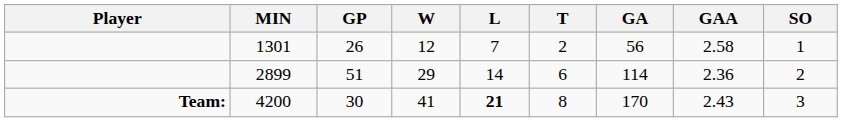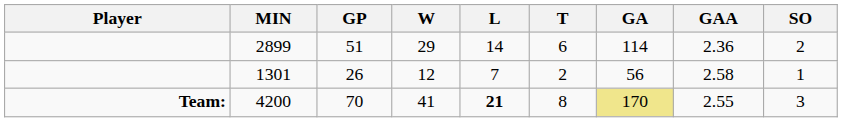 <table class="wikitable sortable" width="60%">
 <tr>
 <th bgcolor="#DDDDFF" width="10%">Player</th>
 <th width="3%" bgcolor="#DDDDFF" title="Minutes played">MIN</th>
 <th width="3%" bgcolor="#DDDDFF" title="Games played in">GP</th>
 <th width="3%" bgcolor="#DDDDFF" title="Games played in">W</th>
 <th width="3%" bgcolor="#DDDDFF"title="Games played in">L</th>
 <th width="3%" bgcolor="#DDDDFF" title="Ties">T</th>
 <th width="3%" bgcolor="#DDDDFF" title="Goals against">GA</th>
 <th width="3%" bgcolor="#DDDDFF" title="Goals against average">GAA</th>
 <th width="3%" bgcolor="#DDDDFF"title="Shut-outs">SO</th>
 </tr>
 <tr align="center">
 <td align="right"></td>
+<td>2899</td>
+<td>51</td>
+<td>29</td>
+<td>14</td>
+<td>6</td>
+<td>114</td>
+<td>2.36</td>
+<td>2</td>
+</tr>
+<tr align="center">
+<td align="right"></td>
 <td>1301</td>
 <td>26</td>
 <td>12</td>
 <td>7</td>
 <td>2</td>
 <td>56</td>
 <td>2.58</td>
 <td>1</td>
 </tr>
 <tr align="center">
-<td align="right"></td>
-<td>2899</td>
-<td>51</td>
-<td>29</td>
-<td>14</td>
-<td>6</td>
-<td>114</td>
-<td>2.36</td>
-<td>2</td>
-</tr>
-<tr align="center">
 <td align="right"><strong>Team:</strong></td>
 <td>4200</td>
-<td>30</td>
+<td>70</td>
 <td>41</td>
 <td><strong>21</strong></td>
 <td>8</td>
-<td>170</td>
-<td>2.43</td>
+<td style="background: khaki;">170</td>
+<td>2.55</td>
 <td>3</td>
 </tr>
 </table>
